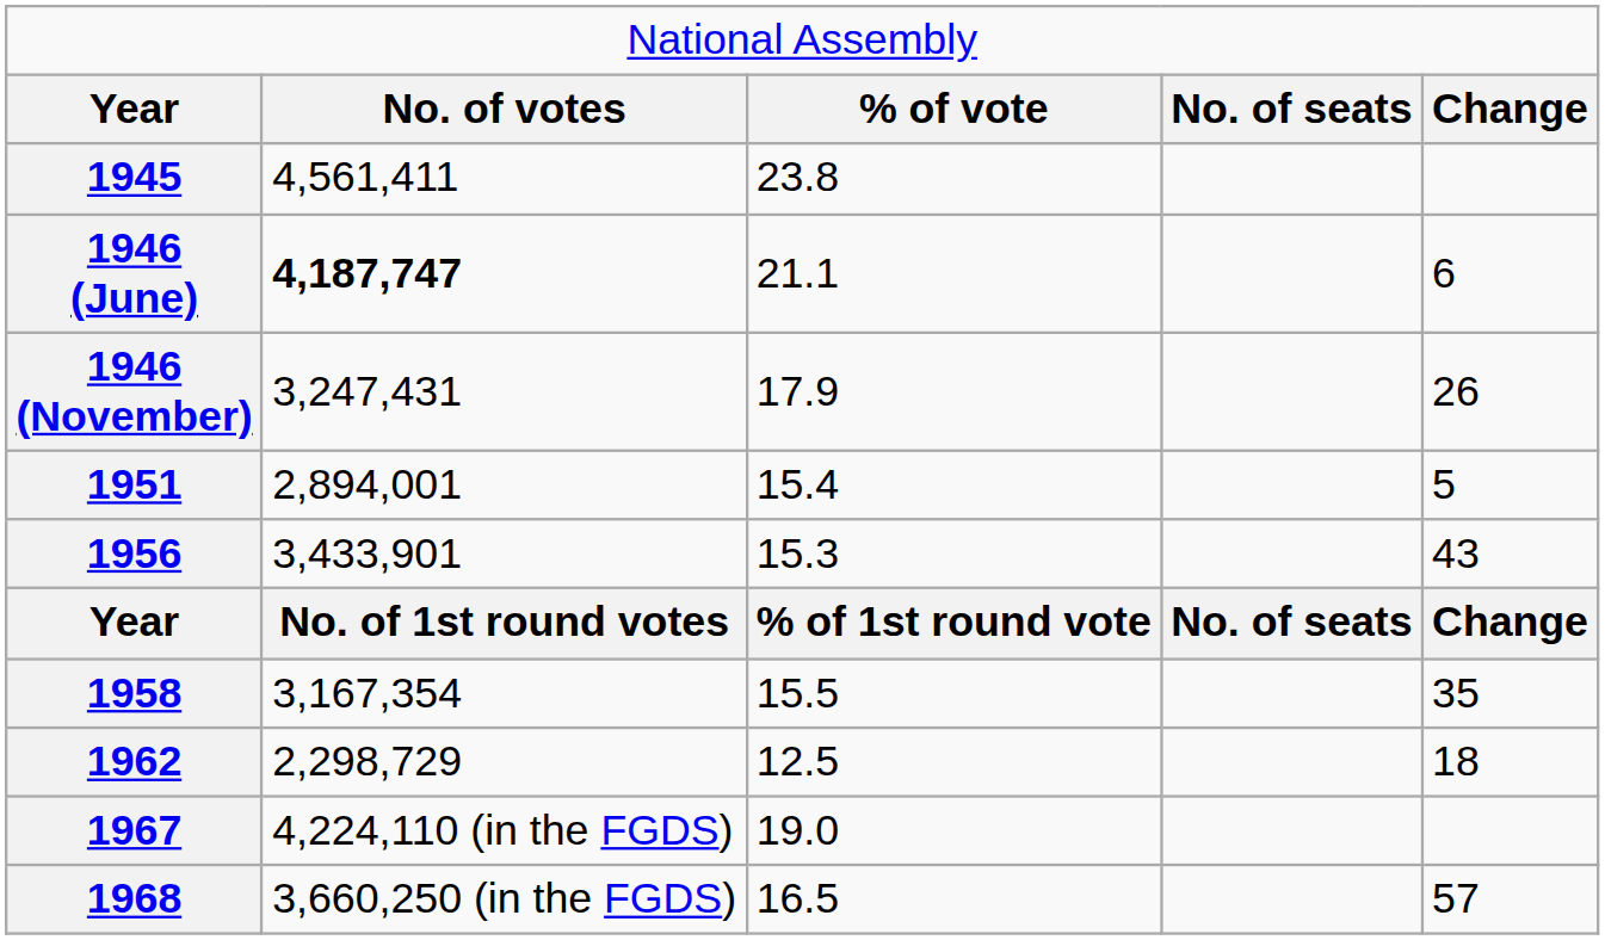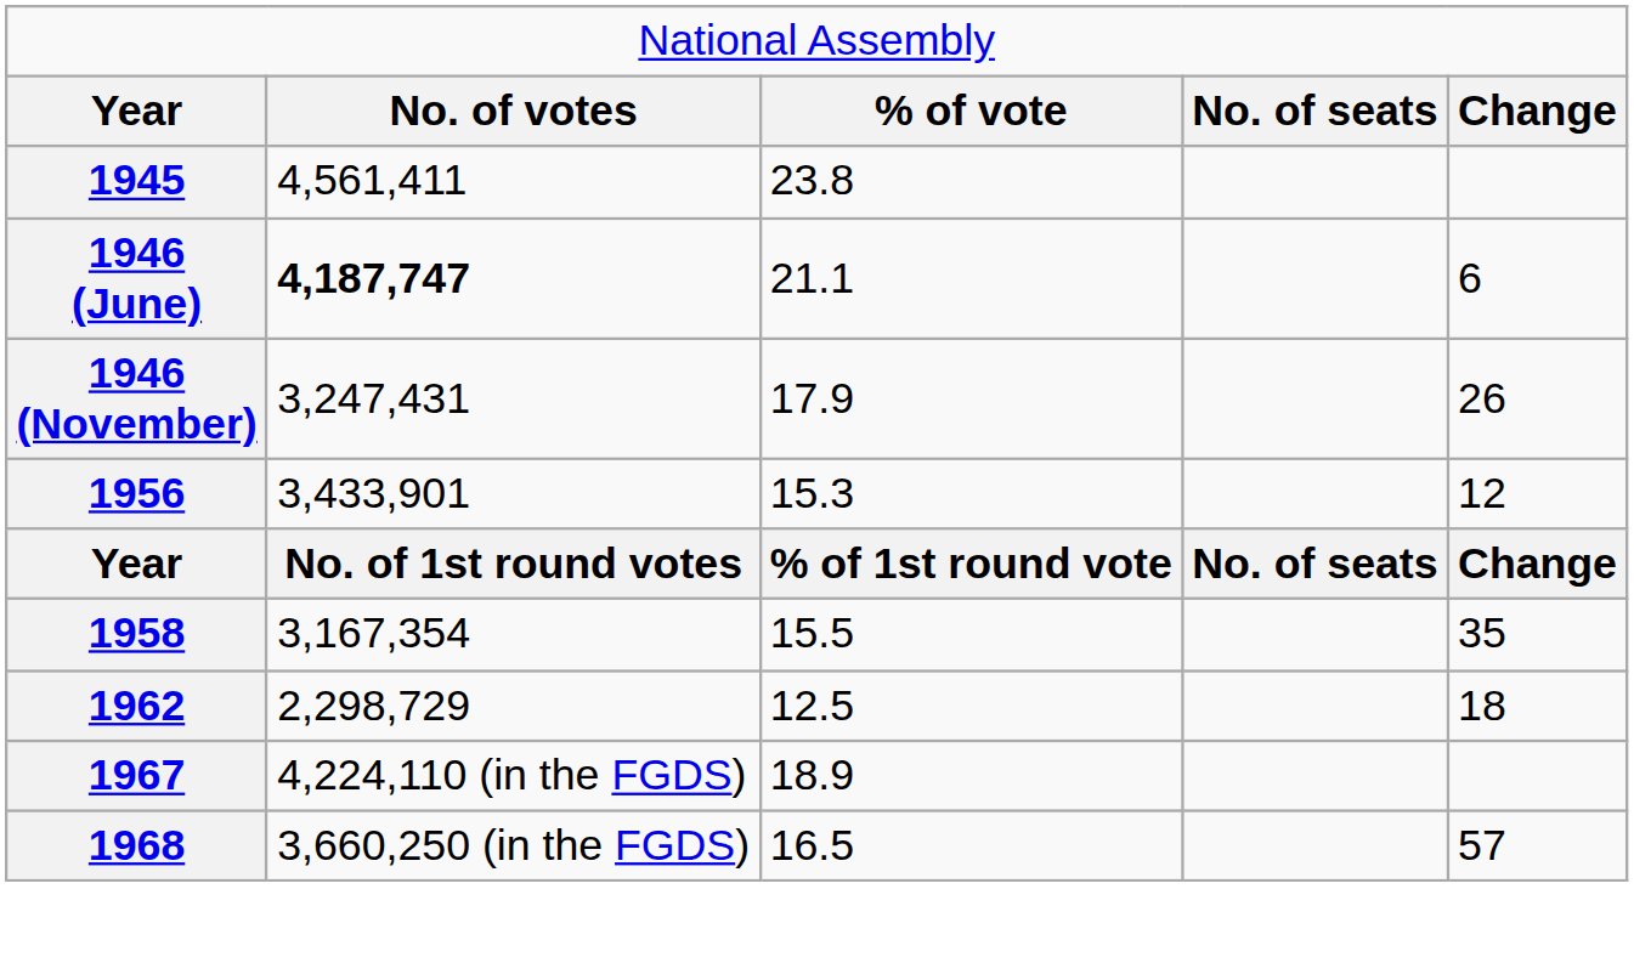 <table class="wikitable" style="font-size:97%; text-align:left;">
 <tr>
 <td colspan="5" align="center"><a href='#'>National Assembly</a></td>
 </tr>
 <tr>
 <th>Year</th>
 <th>No. of votes</th>
 <th>% of vote</th>
 <th>No. of seats</th>
 <th>Change</th>
 </tr>
 <tr>
 <th><a href='#'>1945</a></th>
 <td>4,561,411</td>
 <td>23.8</td>
 <td></td>
 <td></td>
 </tr>
 <tr>
 <th><a href='#'>1946<br>(June)</a></th>
 <td><strong>4,187,747</strong></td>
 <td>21.1</td>
 <td></td>
 <td> 6</td>
 </tr>
 <tr>
 <th><a href='#'>1946<br>(November)</a></th>
 <td>3,247,431</td>
 <td>17.9</td>
 <td></td>
 <td> 26</td>
 </tr>
 <tr>
-<th><a href='#'>1951</a></th>
-<td>2,894,001</td>
-<td>15.4</td>
-<td></td>
-<td> 5</td>
-</tr>
-<tr>
 <th><a href='#'>1956</a></th>
 <td>3,433,901</td>
 <td>15.3</td>
 <td></td>
-<td> 43</td>
+<td> 12</td>
 </tr>
 <tr>
 <th>Year</th>
 <th>No. of 1st round votes</th>
 <th>% of 1st round vote</th>
 <th>No. of seats</th>
 <th>Change</th>
 </tr>
 <tr>
 <th><a href='#'>1958</a></th>
 <td>3,167,354</td>
 <td>15.5</td>
 <td></td>
 <td> 35</td>
 </tr>
 <tr>
 <th><a href='#'>1962</a></th>
 <td>2,298,729</td>
 <td>12.5</td>
 <td></td>
 <td> 18</td>
 </tr>
 <tr>
 <th><a href='#'>1967</a></th>
 <td>4,224,110 (in the <a href='#'>FGDS</a>)</td>
-<td>19.0</td>
+<td>18.9</td>
 <td></td>
 <td></td>
 </tr>
 <tr>
 <th><a href='#'>1968</a></th>
 <td>3,660,250 (in the <a href='#'>FGDS</a>)</td>
 <td>16.5</td>
 <td></td>
 <td> 57</td>
 </tr>
 </table>
